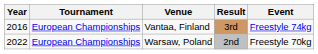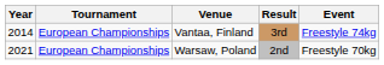 <table class="wikitable" style="font-size:95%;">
 <tr>
 <th>Year</th>
 <th>Tournament</th>
 <th>Venue</th>
 <th>Result</th>
 <th>Event</th>
 </tr>
 <tr>
-<td>2016</td>
+<td>2014</td>
 <td><a href='#'>European Championships</a></td>
 <td>Vantaa, Finland</td>
 <td align="center" bgcolor="cc9966">3rd</td>
 <td><a href='#'>Freestyle 74kg</a></td>
 </tr>
 <tr>
-<td>2022</td>
+<td>2021</td>
 <td><a href='#'>European Championships</a></td>
 <td>Warsaw, Poland</td>
 <td align="center" bgcolor="silver">2nd</td>
 <td>Freestyle 70kg</td>
 </tr>
 </table>
